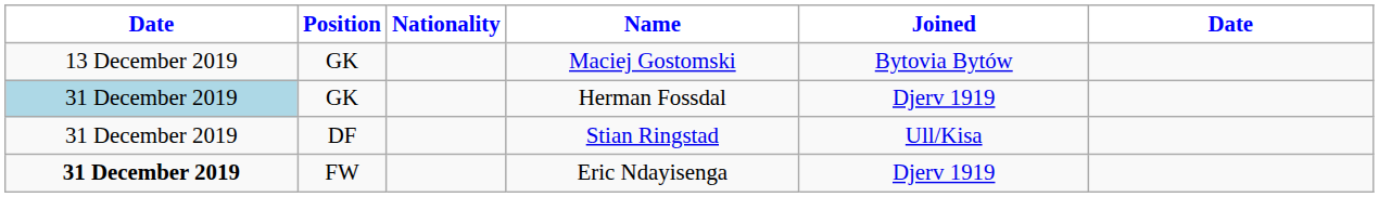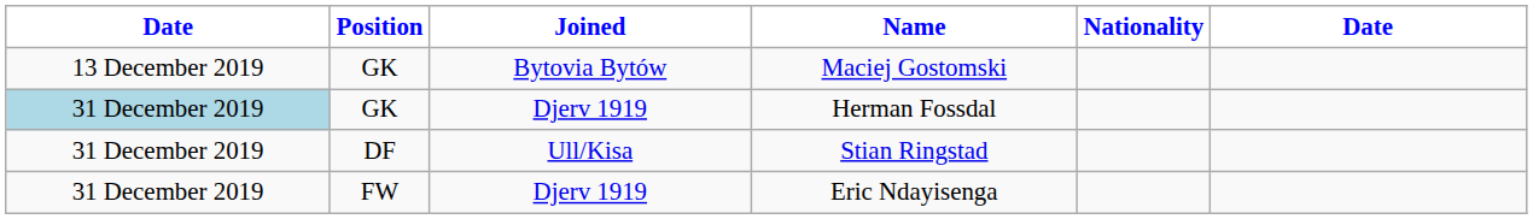 <table class="wikitable"  style="text-align:center; font-size:90%; ">
 <tr>
 <th style="background:#ffffff; color:blue; width:200px;">Date</th>
 <th style="background:#ffffff; color:blue; width:50px;">Position</th>
+<th style="background:#ffffff; color:blue; width:200px;">Joined</th>
+<th style="background:#ffffff; color:blue; width:200px;">Name</th>
 <th style="background:#ffffff; color:blue; width:50px;">Nationality</th>
-<th style="background:#ffffff; color:blue; width:200px;">Name</th>
-<th style="background:#ffffff; color:blue; width:200px;">Joined</th>
 <th style="background:#ffffff; color:blue; width:200px;">Date</th>
 </tr>
 <tr>
 <td>13 December 2019</td>
 <td>GK</td>
+<td><a href='#'>Bytovia Bytów</a></td>
+<td><a href='#'>Maciej Gostomski</a></td>
 <td></td>
-<td><a href='#'>Maciej Gostomski</a></td>
-<td><a href='#'>Bytovia Bytów</a></td>
 <td></td>
 </tr>
 <tr>
 <td style="background: lightblue;">31 December 2019</td>
 <td>GK</td>
+<td><a href='#'>Djerv 1919</a></td>
+<td>Herman Fossdal</td>
 <td></td>
-<td>Herman Fossdal</td>
-<td><a href='#'>Djerv 1919</a></td>
 <td></td>
 </tr>
 <tr>
 <td>31 December 2019</td>
 <td>DF</td>
+<td><a href='#'>Ull/Kisa</a></td>
+<td><a href='#'>Stian Ringstad</a></td>
 <td></td>
-<td><a href='#'>Stian Ringstad</a></td>
-<td><a href='#'>Ull/Kisa</a></td>
 <td></td>
 </tr>
 <tr>
-<td><strong>31 December 2019</strong></td>
+<td>31 December 2019</td>
 <td>FW</td>
+<td><a href='#'>Djerv 1919</a></td>
+<td>Eric Ndayisenga</td>
 <td></td>
-<td>Eric Ndayisenga</td>
-<td><a href='#'>Djerv 1919</a></td>
 <td></td>
 </tr>
 </table>
